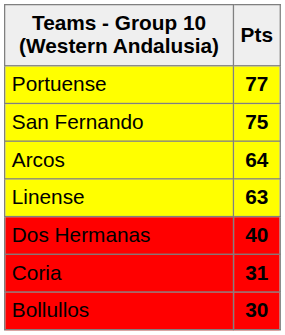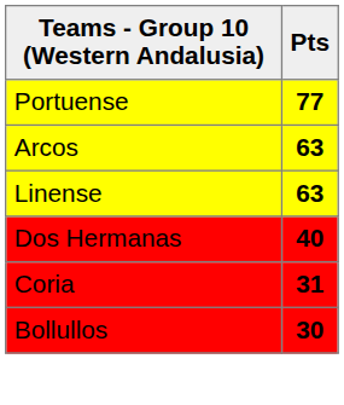 <table style=border-collapse:collapse border=1 cellspacing=0 cellpadding=5>
 <tr align=center bgcolor=#efefef>
 <th width=165>Teams - Group 10 (Western Andalusia)</th>
 <th width=20>Pts</th>
 </tr>
 <tr align=center style="background:#FFFF00;">
 <td style="text-align:left;">Portuense</td>
 <td><strong>77</strong></td>
 </tr>
 <tr align=center style="background:#FFFF00;">
-<td style="text-align:left;">San Fernando</td>
-<td><strong>75</strong></td>
-</tr>
-<tr align=center style="background:#FFFF00;">
 <td style="text-align:left;">Arcos</td>
-<td><strong>64</strong></td>
+<td><strong>63</strong></td>
 </tr>
 <tr align=center style="background:#FFFF00;">
 <td style="text-align:left;">Linense</td>
 <td><strong>63</strong></td>
 </tr>
 <tr align=center style="background:#FF0000;">
 <td style="text-align:left;">Dos Hermanas</td>
 <td><strong>40</strong></td>
 </tr>
 <tr align=center style="background:#FF0000;">
 <td style="text-align:left;">Coria</td>
 <td><strong>31</strong></td>
 </tr>
 <tr align=center style="background:#FF0000;">
 <td style="text-align:left;">Bollullos</td>
 <td><strong>30</strong></td>
 </tr>
 </table>
